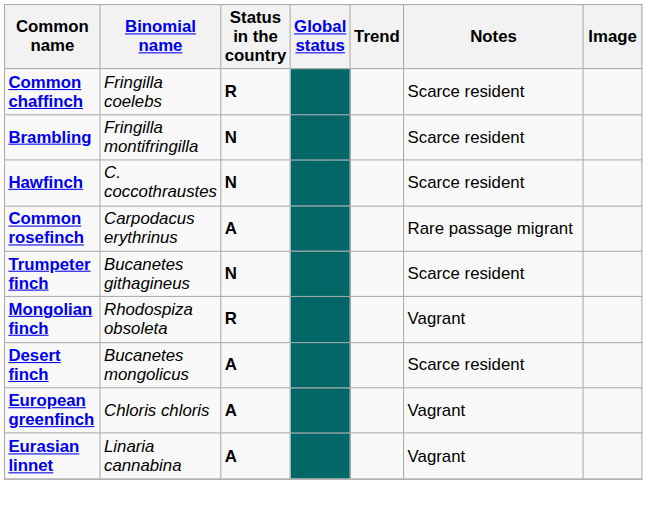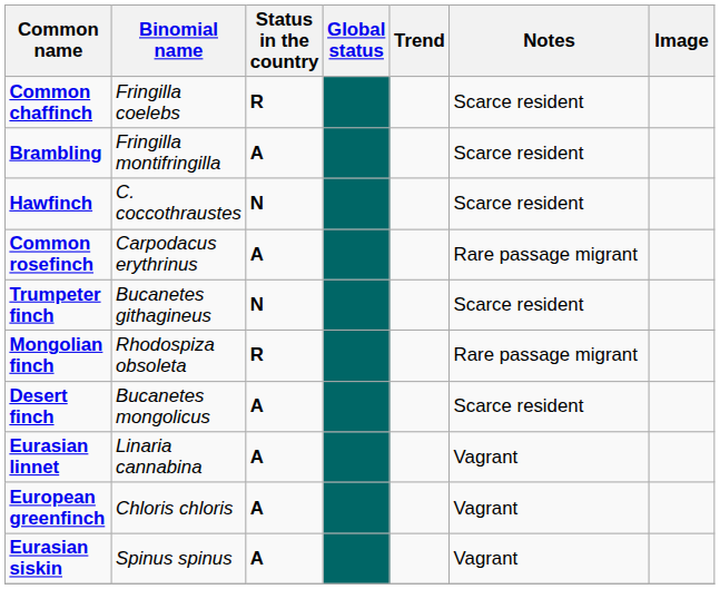 <table class="wikitable sortable">
 <tr>
 <th width="15%">Common name</th>
 <th width="15%"><a href='#'>Binomial name</a></th>
 <th width="1%">Status in the country</th>
 <th width="5%"><a href='#'>Global status</a></th>
 <th width="1%">Trend</th>
 <th class="unsortable">Notes</th>
 <th class="unsortable">Image</th>
 </tr>
 <tr>
 <td><strong><a href='#'>Common chaffinch</a></strong></td>
 <td><em>Fringilla coelebs</em></td>
 <td><strong>R</strong></td>
 <td align=center style="background: #006666"></td>
 <td align=center></td>
 <td>Scarce resident</td>
 <td></td>
 </tr>
 <tr>
 <td><strong><a href='#'>Brambling</a></strong></td>
 <td><em>Fringilla montifringilla</em></td>
-<td><strong>N</strong></td>
+<td><strong>A</strong></td>
 <td align=center style="background: #006666"></td>
 <td align=center></td>
 <td>Scarce resident</td>
 <td></td>
 </tr>
 <tr>
 <td><strong><a href='#'>Hawfinch</a></strong></td>
 <td><em>C. coccothraustes</em></td>
 <td><strong>N</strong></td>
 <td align=center style="background: #006666"></td>
 <td align=center></td>
 <td>Scarce resident</td>
 <td></td>
 </tr>
 <tr>
 <td><strong><a href='#'>Common rosefinch</a></strong></td>
 <td><em>Carpodacus erythrinus</em></td>
 <td><strong>A</strong></td>
 <td align=center style="background: #006666"></td>
 <td align=center></td>
 <td>Rare passage migrant</td>
 <td><br></td>
 </tr>
 <tr>
 <td><strong><a href='#'>Trumpeter finch</a></strong></td>
 <td><em>Bucanetes githagineus</em></td>
 <td><strong>N</strong></td>
 <td align=center style="background: #006666"></td>
 <td align=center></td>
 <td>Scarce resident</td>
 <td></td>
 </tr>
 <tr>
 <td><strong><a href='#'>Mongolian finch</a></strong></td>
 <td><em>Rhodospiza obsoleta</em></td>
 <td><strong>R</strong></td>
 <td align=center style="background: #006666"></td>
 <td align=center></td>
-<td>Vagrant</td>
+<td>Rare passage migrant</td>
 <td></td>
 </tr>
 <tr>
 <td><strong><a href='#'>Desert finch</a></strong></td>
 <td><em>Bucanetes mongolicus</em></td>
 <td><strong>A</strong></td>
 <td align=center style="background: #006666"></td>
 <td align=center></td>
 <td>Scarce resident</td>
 <td></td>
 </tr>
 <tr>
+<td><strong><a href='#'>Eurasian linnet</a></strong></td>
+<td><em>Linaria cannabina</em></td>
+<td><strong>A</strong></td>
+<td align=center style="background: #006666"></td>
+<td align=center></td>
+<td>Vagrant</td>
+<td></td>
+</tr>
+<tr>
 <td><strong><a href='#'>European greenfinch</a></strong></td>
 <td><em>Chloris chloris</em></td>
 <td><strong>A</strong></td>
 <td align=center style="background: #006666"></td>
 <td align=center></td>
 <td>Vagrant</td>
 <td></td>
 </tr>
 <tr>
-<td><strong><a href='#'>Eurasian linnet</a></strong></td>
-<td><em>Linaria cannabina</em></td>
+<td><strong><a href='#'>Eurasian siskin</a></strong></td>
+<td><em>Spinus spinus</em></td>
 <td><strong>A</strong></td>
 <td align=center style="background: #006666"></td>
 <td align=center></td>
 <td>Vagrant</td>
 <td></td>
 </tr>
 <tr>
 </tr>
 </table>
